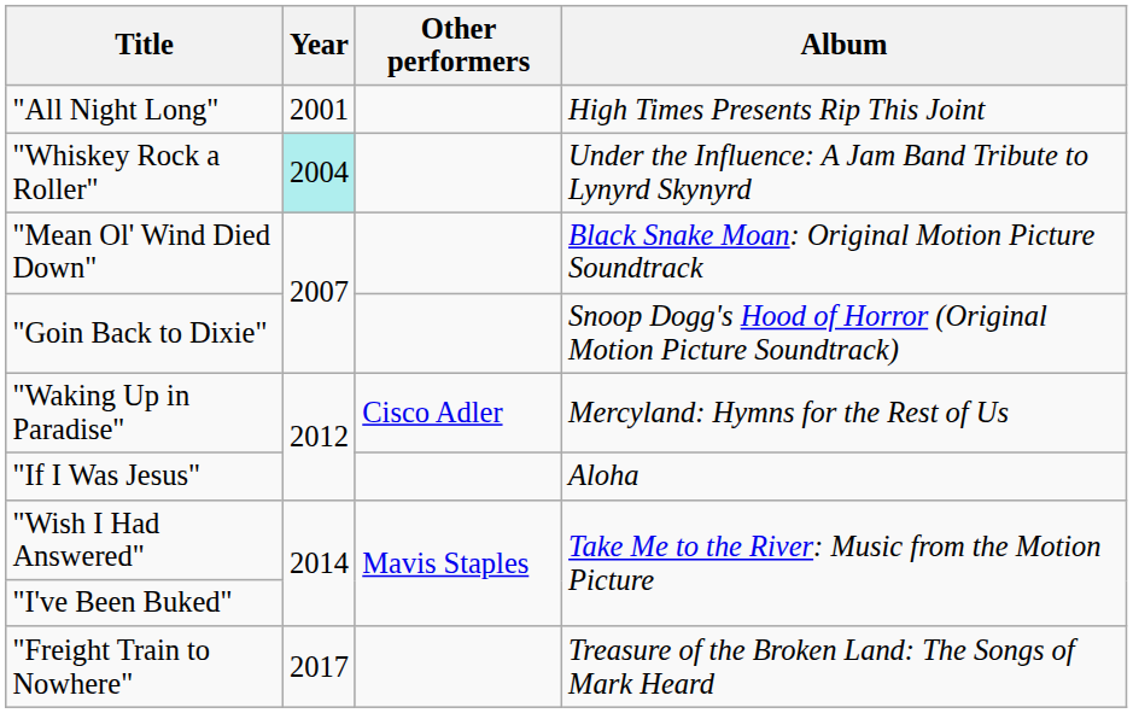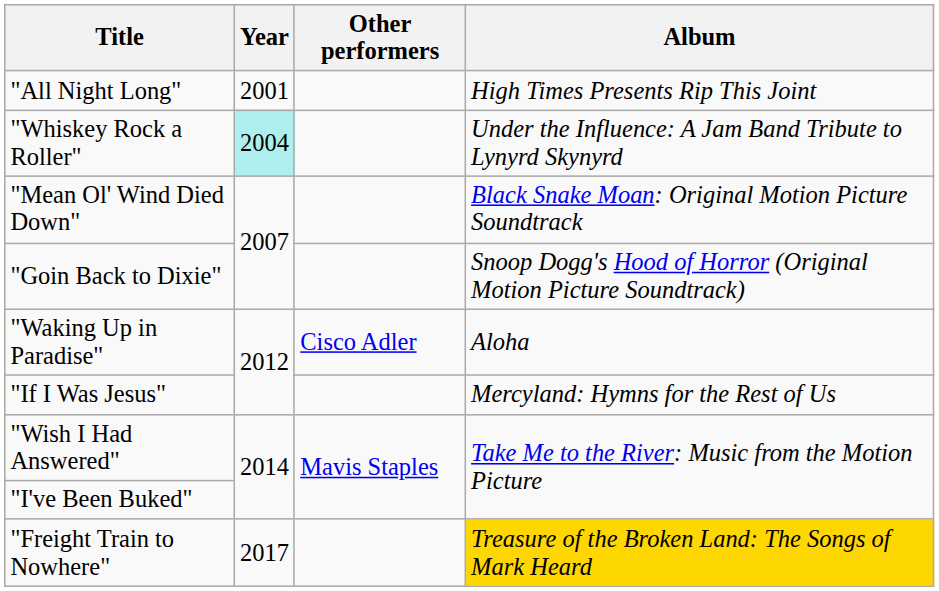 <table class="wikitable">
 <tr>
 <th>Title</th>
 <th>Year</th>
 <th>Other performers</th>
 <th>Album</th>
 </tr>
 <tr>
 <td>"All Night Long"</td>
 <td>2001</td>
 <td></td>
 <td><em>High Times Presents Rip This Joint</em></td>
 </tr>
 <tr>
 <td>"Whiskey Rock a Roller"</td>
 <td style="background: paleturquoise;">2004</td>
 <td></td>
 <td><em>Under the Influence: A Jam Band Tribute to Lynyrd Skynyrd</em></td>
 </tr>
 <tr>
 <td>"Mean Ol' Wind Died Down"</td>
 <td rowspan="2">2007</td>
 <td></td>
 <td><em><a href='#'>Black Snake Moan</a>: Original Motion Picture Soundtrack</em></td>
 </tr>
 <tr>
 <td>"Goin Back to Dixie"</td>
 <td></td>
 <td><em>Snoop Dogg's <a href='#'>Hood of Horror</a> (Original Motion Picture Soundtrack)</em></td>
 </tr>
 <tr>
 <td>"Waking Up in Paradise"</td>
 <td rowspan="2">2012</td>
 <td><a href='#'>Cisco Adler</a></td>
-<td><em>Mercyland: Hymns for the Rest of Us</em></td>
+<td><em>Aloha</em></td>
 </tr>
 <tr>
 <td>"If I Was Jesus"</td>
 <td></td>
-<td><em>Aloha</em></td>
+<td><em>Mercyland: Hymns for the Rest of Us</em></td>
 </tr>
 <tr>
 <td>"Wish I Had Answered"</td>
 <td rowspan="2">2014</td>
 <td rowspan="2"><a href='#'>Mavis Staples</a></td>
 <td rowspan="2"><em><a href='#'>Take Me to the River</a>: Music from the Motion Picture</em></td>
 </tr>
 <tr>
 <td>"I've Been Buked"</td>
 </tr>
 <tr>
 <td>"Freight Train to Nowhere"</td>
 <td>2017</td>
 <td></td>
-<td><em>Treasure of the Broken Land: The Songs of Mark Heard</em></td>
+<td style="background: gold;"><em>Treasure of the Broken Land: The Songs of Mark Heard</em></td>
 </tr>
 </table>
